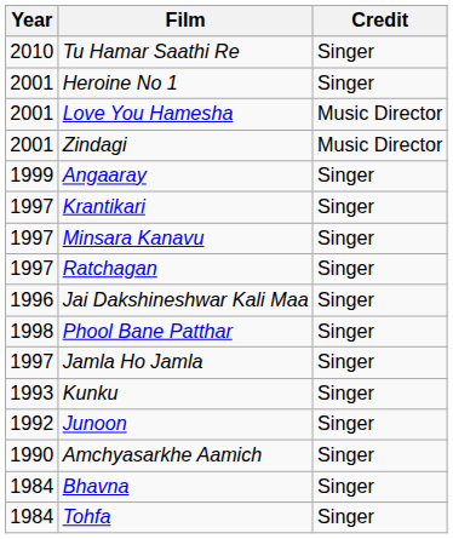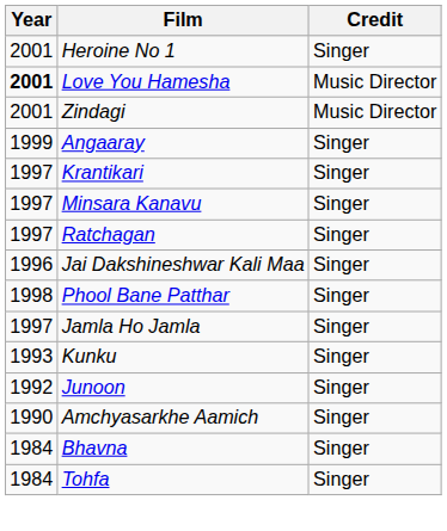 <table class="wikitable sortable">
 <tr style="background:#cccccf; text-align:center;">
 <th>Year</th>
 <th>Film</th>
 <th>Credit</th>
 </tr>
 <tr>
-<td>2010</td>
-<td><em>Tu Hamar Saathi Re</em></td>
-<td>Singer</td>
-</tr>
-<tr>
 <td>2001</td>
 <td><em>Heroine No 1</em></td>
 <td>Singer</td>
 </tr>
 <tr>
-<td>2001</td>
+<td><strong>2001</strong></td>
 <td><em><a href='#'>Love You Hamesha</a></em></td>
 <td>Music Director</td>
 </tr>
 <tr>
 <td>2001</td>
 <td><em>Zindagi</em></td>
 <td>Music Director</td>
 </tr>
 <tr>
 <td>1999</td>
 <td><em><a href='#'>Angaaray</a></em></td>
 <td>Singer</td>
 </tr>
 <tr>
 <td>1997</td>
 <td><em><a href='#'>Krantikari</a></em></td>
 <td>Singer</td>
 </tr>
 <tr>
 <td>1997</td>
 <td><em><a href='#'>Minsara Kanavu</a></em></td>
 <td>Singer</td>
 </tr>
 <tr>
 <td>1997</td>
 <td><em><a href='#'>Ratchagan</a></em></td>
 <td>Singer</td>
 </tr>
 <tr>
 <td>1996</td>
 <td><em>Jai Dakshineshwar Kali Maa </em></td>
 <td>Singer</td>
 </tr>
 <tr>
 <td>1998</td>
 <td><em><a href='#'>Phool Bane Patthar</a></em></td>
 <td>Singer</td>
 </tr>
 <tr>
 <td>1997</td>
 <td><em>Jamla Ho Jamla</em></td>
 <td>Singer</td>
 </tr>
 <tr>
 <td>1993</td>
 <td><em>Kunku</em></td>
 <td>Singer</td>
 </tr>
 <tr>
 <td>1992</td>
 <td><em><a href='#'>Junoon</a></em></td>
 <td>Singer</td>
 </tr>
 <tr>
 <td>1990</td>
 <td><em>Amchyasarkhe Aamich</em></td>
 <td>Singer</td>
 </tr>
 <tr>
 <td>1984</td>
 <td><em><a href='#'>Bhavna</a></em></td>
 <td>Singer</td>
 </tr>
 <tr>
 <td>1984</td>
 <td><em><a href='#'>Tohfa</a></em></td>
 <td>Singer</td>
 </tr>
 </table>
